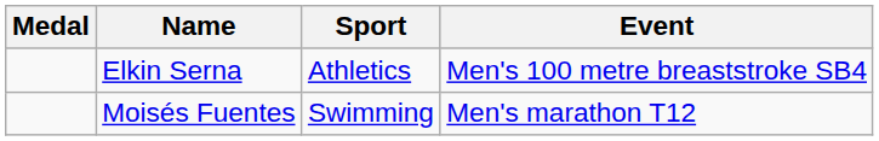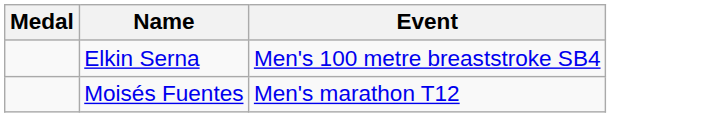 <table class="wikitable">
 <tr>
 <th>Medal</th>
 <th>Name</th>
-<th>Sport</th>
 <th>Event</th>
 </tr>
 <tr>
 <td></td>
 <td><a href='#'>Elkin Serna</a></td>
-<td><a href='#'>Athletics</a></td>
 <td><a href='#'>Men's 100 metre breaststroke SB4</a></td>
 </tr>
 <tr>
 <td></td>
 <td><a href='#'>Moisés Fuentes</a></td>
-<td><a href='#'>Swimming</a></td>
 <td><a href='#'>Men's marathon T12</a></td>
 </tr>
 </table>
